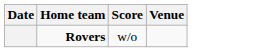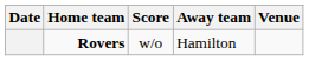 <table class="wikitable football-result-list" style="max-width: 80em; text-align: center">
 <tr>
 <th scope="col">Date</th>
 <th scope="col">Home team</th>
 <th scope="col">Score</th>
+<th scope="col">Away team</th>
 <th scope="col">Venue</th>
 </tr>
 <tr>
 <th scope="row"></th>
 <td align=right><strong>Rovers</strong></td>
 <td>w/o</td>
+<td align=left>Hamilton</td>
 <td></td>
 </tr>
 </table>
